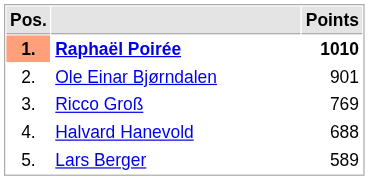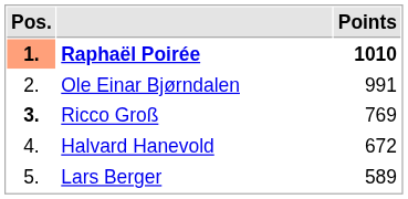 <table cellspacing="1" cellpadding="3" style="border:1px solid #AAAAAA;font-size:90%">
 <tr bgcolor="#E4E4E4">
 <th style="border-bottom:1px solid #AAAAAA" width=10>Pos.</th>
 <th style="border-bottom:1px solid #AAAAAA" width=200></th>
 <th style="border-bottom:1px solid #AAAAAA" width=20>Points</th>
 </tr>
 <tr>
 <td align="center" style="background: lightsalmon;"><strong>1.</strong></td>
 <td> <strong><a href='#'>Raphaël Poirée</a></strong></td>
 <td align="right"><strong>1010</strong></td>
 </tr>
 <tr>
 <td align="center">2.</td>
 <td> <a href='#'>Ole Einar Bjørndalen</a></td>
-<td align="right">901</td>
+<td align="right">991</td>
 </tr>
 <tr>
-<td align="center">3.</td>
+<td align="center"><strong>3.</strong></td>
 <td> <a href='#'>Ricco Groß</a></td>
 <td align="right">769</td>
 </tr>
 <tr>
 <td align="center">4.</td>
 <td> <a href='#'>Halvard Hanevold</a></td>
-<td align="right">688</td>
+<td align="right">672</td>
 </tr>
 <tr>
 <td align="center">5.</td>
 <td> <a href='#'>Lars Berger</a></td>
 <td align="right">589</td>
 </tr>
 </table>
